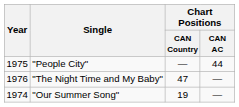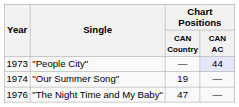 <table class="wikitable">
 <tr>
 <th rowspan="2">Year</th>
 <th rowspan="2">Single</th>
 <th colspan="2">Chart Positions</th>
 </tr>
 <tr>
 <th width="50"><small>CAN Country</small></th>
 <th width="50"><small>CAN AC</small></th>
 </tr>
 <tr>
-<td>1975</td>
+<td>1973</td>
 <td>"People City"</td>
 <td align="center">—</td>
-<td align="center">44</td>
+<td align="center" style="background: lavender;">44</td>
+</tr>
+<tr>
+<td>1974</td>
+<td>"Our Summer Song"</td>
+<td align="center">19</td>
+<td align="center">—</td>
 </tr>
 <tr>
 <td>1976</td>
 <td>"The Night Time and My Baby"</td>
 <td align="center">47</td>
 <td align="center">—</td>
 </tr>
-<tr>
-<td>1974</td>
-<td>"Our Summer Song"</td>
-<td align="center">19</td>
-<td align="center">—</td>
-</tr>
 </table>
